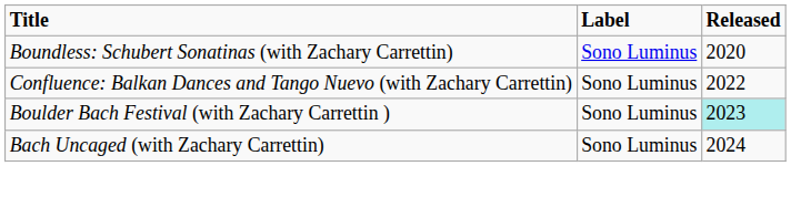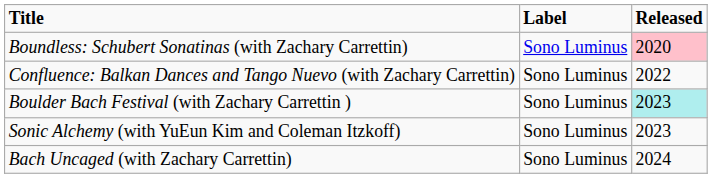 <table class="wikitable">
 <tr>
 <td><strong>Title</strong></td>
 <td><strong>Label</strong></td>
 <td><strong>Released</strong></td>
 </tr>
 <tr>
 <td><em>Boundless: Schubert Sonatinas</em> (with Zachary Carrettin)</td>
 <td><a href='#'>Sono Luminus</a></td>
-<td>2020</td>
+<td style="background: pink;">2020</td>
 </tr>
 <tr>
 <td><em>Confluence: Balkan Dances and Tango Nuevo</em> (with Zachary Carrettin)</td>
 <td>Sono Luminus</td>
 <td>2022</td>
 </tr>
 <tr>
 <td><em>Boulder Bach Festival</em> (with Zachary Carrettin )</td>
 <td>Sono Luminus</td>
 <td style="background: paleturquoise;">2023</td>
 </tr>
 <tr>
+<td><em>Sonic Alchemy</em> (with YuEun Kim and Coleman Itzkoff)</td>
+<td>Sono Luminus</td>
+<td>2023</td>
+</tr>
+<tr>
 <td><em>Bach Uncaged</em> (with Zachary Carrettin)</td>
 <td>Sono Luminus</td>
 <td>2024</td>
 </tr>
 </table>
